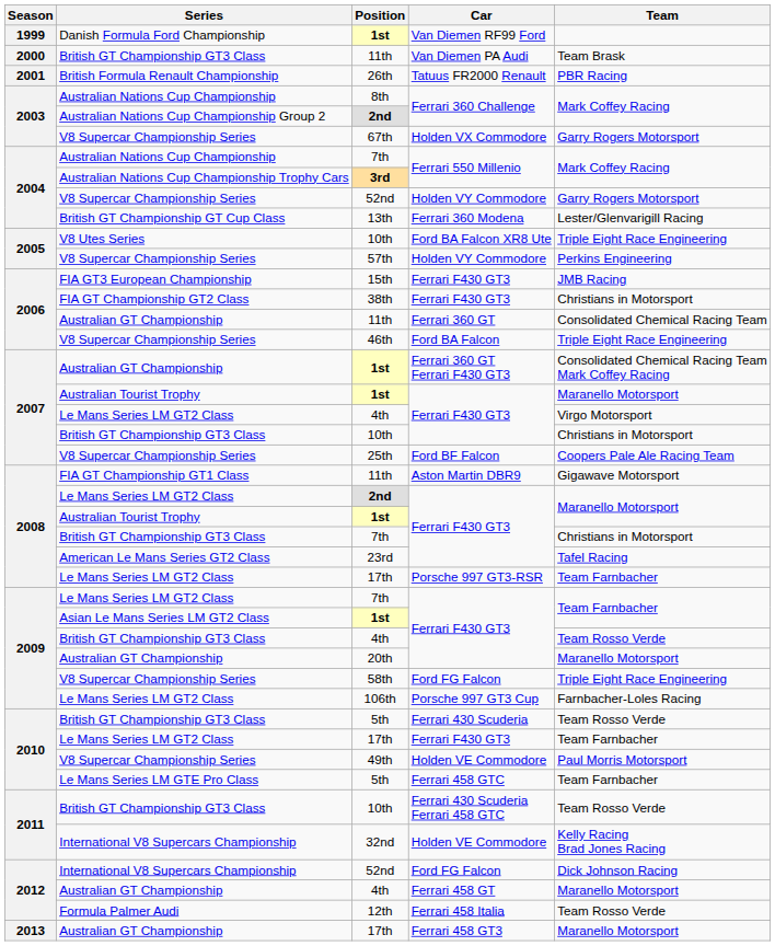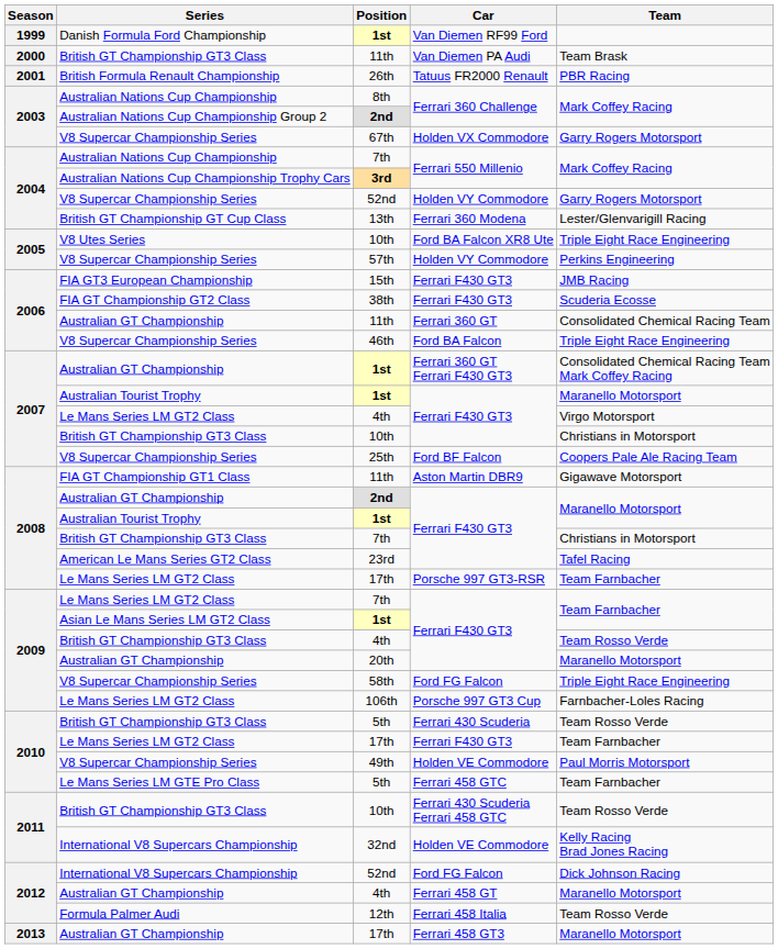 <table class="wikitable" style="font-size: 95%;">
 <tr>
 <th>Season</th>
 <th>Series</th>
 <th>Position</th>
 <th>Car</th>
 <th>Team</th>
 </tr>
 <tr>
 <th>1999</th>
 <td>Danish <a href='#'>Formula Ford</a> Championship</td>
 <td align="center" style="background:#ffffbf;"><strong>1st</strong></td>
 <td><a href='#'>Van Diemen</a> RF99 <a href='#'>Ford</a></td>
 <td></td>
 </tr>
 <tr>
 <th>2000</th>
 <td><a href='#'>British GT Championship GT3 Class</a></td>
 <td align="center">11th</td>
 <td><a href='#'>Van Diemen</a> PA <a href='#'>Audi</a></td>
 <td>Team Brask</td>
 </tr>
 <tr>
 <th>2001</th>
 <td><a href='#'>British Formula Renault Championship</a></td>
 <td align="center">26th</td>
 <td><a href='#'>Tatuus</a> FR2000 <a href='#'>Renault</a></td>
 <td><a href='#'>PBR Racing</a></td>
 </tr>
 <tr>
 <th rowspan=3>2003</th>
 <td><a href='#'>Australian Nations Cup Championship</a></td>
 <td align="center">8th</td>
 <td rowspan=2><a href='#'>Ferrari 360 Challenge</a></td>
 <td rowspan=2><a href='#'>Mark Coffey Racing</a></td>
 </tr>
 <tr>
 <td><a href='#'>Australian Nations Cup Championship</a> Group 2</td>
 <td align="center" style="background:#dfdfdf;"><strong>2nd</strong></td>
 </tr>
 <tr>
 <td><a href='#'>V8 Supercar Championship Series</a></td>
 <td align="center">67th</td>
 <td><a href='#'>Holden VX Commodore</a></td>
 <td><a href='#'>Garry Rogers Motorsport</a></td>
 </tr>
 <tr>
 <th rowspan=4>2004</th>
 <td><a href='#'>Australian Nations Cup Championship</a></td>
 <td align="center">7th</td>
 <td rowspan=2><a href='#'>Ferrari 550 Millenio</a></td>
 <td rowspan=2><a href='#'>Mark Coffey Racing</a></td>
 </tr>
 <tr>
 <td><a href='#'>Australian Nations Cup Championship Trophy Cars</a></td>
 <td align="center" style="background:#ffdf9f;"><strong>3rd</strong></td>
 </tr>
 <tr>
 <td><a href='#'>V8 Supercar Championship Series</a></td>
 <td align="center">52nd</td>
 <td><a href='#'>Holden VY Commodore</a></td>
 <td><a href='#'>Garry Rogers Motorsport</a></td>
 </tr>
 <tr>
 <td><a href='#'>British GT Championship GT Cup Class</a></td>
 <td align="center">13th</td>
 <td><a href='#'>Ferrari 360 Modena</a></td>
 <td>Lester/Glenvarigill Racing</td>
 </tr>
 <tr>
 <th rowspan=2>2005</th>
 <td><a href='#'>V8 Utes Series</a></td>
 <td align="center">10th</td>
 <td><a href='#'>Ford BA Falcon XR8 Ute</a></td>
 <td><a href='#'>Triple Eight Race Engineering</a></td>
 </tr>
 <tr>
 <td><a href='#'>V8 Supercar Championship Series</a></td>
 <td align="center">57th</td>
 <td><a href='#'>Holden VY Commodore</a></td>
 <td><a href='#'>Perkins Engineering</a></td>
 </tr>
 <tr>
 <th rowspan=4>2006</th>
 <td><a href='#'>FIA GT3 European Championship</a></td>
 <td align="center">15th</td>
 <td><a href='#'>Ferrari F430 GT3</a></td>
 <td><a href='#'>JMB Racing</a></td>
 </tr>
 <tr>
 <td><a href='#'>FIA GT Championship GT2 Class</a></td>
 <td align="center">38th</td>
 <td><a href='#'>Ferrari F430 GT3</a></td>
-<td>Christians in Motorsport</td>
+<td><a href='#'>Scuderia Ecosse</a></td>
 </tr>
 <tr>
 <td><a href='#'>Australian GT Championship</a></td>
 <td align="center">11th</td>
 <td><a href='#'>Ferrari 360 GT</a></td>
 <td>Consolidated Chemical Racing Team</td>
 </tr>
 <tr>
 <td><a href='#'>V8 Supercar Championship Series</a></td>
 <td align="center">46th</td>
 <td><a href='#'>Ford BA Falcon</a></td>
 <td><a href='#'>Triple Eight Race Engineering</a></td>
 </tr>
 <tr>
 <th rowspan=5>2007</th>
 <td><a href='#'>Australian GT Championship</a></td>
 <td align="center" style="background:#ffffbf;"><strong>1st</strong></td>
 <td><a href='#'>Ferrari 360 GT</a><br><a href='#'>Ferrari F430 GT3</a></td>
 <td>Consolidated Chemical Racing Team<br><a href='#'>Mark Coffey Racing</a></td>
 </tr>
 <tr>
 <td><a href='#'>Australian Tourist Trophy</a></td>
 <td align="center" style="background:#ffffbf;"><strong>1st</strong></td>
 <td rowspan=3><a href='#'>Ferrari F430 GT3</a></td>
 <td><a href='#'>Maranello Motorsport</a></td>
 </tr>
 <tr>
 <td><a href='#'>Le Mans Series LM GT2 Class</a></td>
 <td align="center">4th</td>
 <td>Virgo Motorsport</td>
 </tr>
 <tr>
 <td><a href='#'>British GT Championship GT3 Class</a></td>
 <td align="center">10th</td>
 <td>Christians in Motorsport</td>
 </tr>
 <tr>
 <td><a href='#'>V8 Supercar Championship Series</a></td>
 <td align="center">25th</td>
 <td><a href='#'>Ford BF Falcon</a></td>
 <td><a href='#'>Coopers Pale Ale Racing Team</a></td>
 </tr>
 <tr>
 <th rowspan=6>2008</th>
 <td><a href='#'>FIA GT Championship GT1 Class</a></td>
 <td align="center">11th</td>
 <td><a href='#'>Aston Martin DBR9</a></td>
 <td>Gigawave Motorsport</td>
 </tr>
 <tr>
-<td><a href='#'>Le Mans Series LM GT2 Class</a></td>
+<td><a href='#'>Australian GT Championship</a></td>
 <td align="center" style="background:#dfdfdf;"><strong>2nd</strong></td>
 <td rowspan=4><a href='#'>Ferrari F430 GT3</a></td>
 <td rowspan=2><a href='#'>Maranello Motorsport</a></td>
 </tr>
 <tr>
 <td><a href='#'>Australian Tourist Trophy</a></td>
 <td align="center" style="background:#ffffbf;"><strong>1st</strong></td>
 </tr>
 <tr>
 <td><a href='#'>British GT Championship GT3 Class</a></td>
 <td align="center">7th</td>
 <td>Christians in Motorsport</td>
 </tr>
 <tr>
 <td><a href='#'>American Le Mans Series GT2 Class</a></td>
 <td align="center">23rd</td>
 <td><a href='#'>Tafel Racing</a></td>
 </tr>
 <tr>
 <td><a href='#'>Le Mans Series LM GT2 Class</a></td>
 <td align="center">17th</td>
 <td><a href='#'>Porsche 997 GT3-RSR</a></td>
 <td><a href='#'>Team Farnbacher</a></td>
 </tr>
 <tr>
 <th rowspan=6>2009</th>
 <td><a href='#'>Le Mans Series LM GT2 Class</a></td>
 <td align="center">7th</td>
 <td rowspan=4><a href='#'>Ferrari F430 GT3</a></td>
 <td rowspan=2><a href='#'>Team Farnbacher</a></td>
 </tr>
 <tr>
 <td><a href='#'>Asian Le Mans Series LM GT2 Class</a></td>
 <td align="center" style="background:#ffffbf;"><strong>1st</strong></td>
 </tr>
 <tr>
 <td><a href='#'>British GT Championship GT3 Class</a></td>
 <td align="center">4th</td>
 <td><a href='#'>Team Rosso Verde</a></td>
 </tr>
 <tr>
 <td><a href='#'>Australian GT Championship</a></td>
 <td align="center">20th</td>
 <td><a href='#'>Maranello Motorsport</a></td>
 </tr>
 <tr>
 <td><a href='#'>V8 Supercar Championship Series</a></td>
 <td align="center">58th</td>
 <td><a href='#'>Ford FG Falcon</a></td>
 <td><a href='#'>Triple Eight Race Engineering</a></td>
 </tr>
 <tr>
 <td><a href='#'>Le Mans Series LM GT2 Class</a></td>
 <td align="center">106th</td>
 <td><a href='#'>Porsche 997 GT3 Cup</a></td>
 <td>Farnbacher-Loles Racing</td>
 </tr>
 <tr>
 <th rowspan=4>2010</th>
 <td><a href='#'>British GT Championship GT3 Class</a></td>
 <td align="center">5th</td>
 <td><a href='#'>Ferrari 430 Scuderia</a></td>
 <td>Team Rosso Verde</td>
 </tr>
 <tr>
 <td><a href='#'>Le Mans Series LM GT2 Class</a></td>
 <td align="center">17th</td>
 <td><a href='#'>Ferrari F430 GT3</a></td>
 <td>Team Farnbacher</td>
 </tr>
 <tr>
 <td><a href='#'>V8 Supercar Championship Series</a></td>
 <td align="center">49th</td>
 <td><a href='#'>Holden VE Commodore</a></td>
 <td><a href='#'>Paul Morris Motorsport</a></td>
 </tr>
 <tr>
 <td><a href='#'>Le Mans Series LM GTE Pro Class</a></td>
 <td align="center">5th</td>
 <td><a href='#'>Ferrari 458 GTC</a></td>
 <td>Team Farnbacher</td>
 </tr>
 <tr>
 <th rowspan=2>2011</th>
 <td><a href='#'>British GT Championship GT3 Class</a></td>
 <td align="center">10th</td>
 <td><a href='#'>Ferrari 430 Scuderia</a><br><a href='#'>Ferrari 458 GTC</a></td>
 <td>Team Rosso Verde</td>
 </tr>
 <tr>
 <td><a href='#'>International V8 Supercars Championship</a></td>
 <td align="center">32nd</td>
 <td><a href='#'>Holden VE Commodore</a></td>
 <td><a href='#'>Kelly Racing</a><br><a href='#'>Brad Jones Racing</a></td>
 </tr>
 <tr>
 <th rowspan=3>2012</th>
 <td><a href='#'>International V8 Supercars Championship</a></td>
 <td align="center">52nd</td>
 <td><a href='#'>Ford FG Falcon</a></td>
 <td><a href='#'>Dick Johnson Racing</a></td>
 </tr>
 <tr>
 <td><a href='#'>Australian GT Championship</a></td>
 <td align="center">4th</td>
 <td><a href='#'>Ferrari 458 GT</a></td>
 <td><a href='#'>Maranello Motorsport</a></td>
 </tr>
 <tr>
 <td><a href='#'>Formula Palmer Audi</a></td>
 <td align="center">12th</td>
 <td><a href='#'>Ferrari 458 Italia</a></td>
 <td>Team Rosso Verde</td>
 </tr>
 <tr>
 <th>2013</th>
 <td><a href='#'>Australian GT Championship</a></td>
 <td align="center">17th</td>
 <td><a href='#'>Ferrari 458 GT3</a></td>
 <td><a href='#'>Maranello Motorsport</a></td>
 </tr>
 </table>
